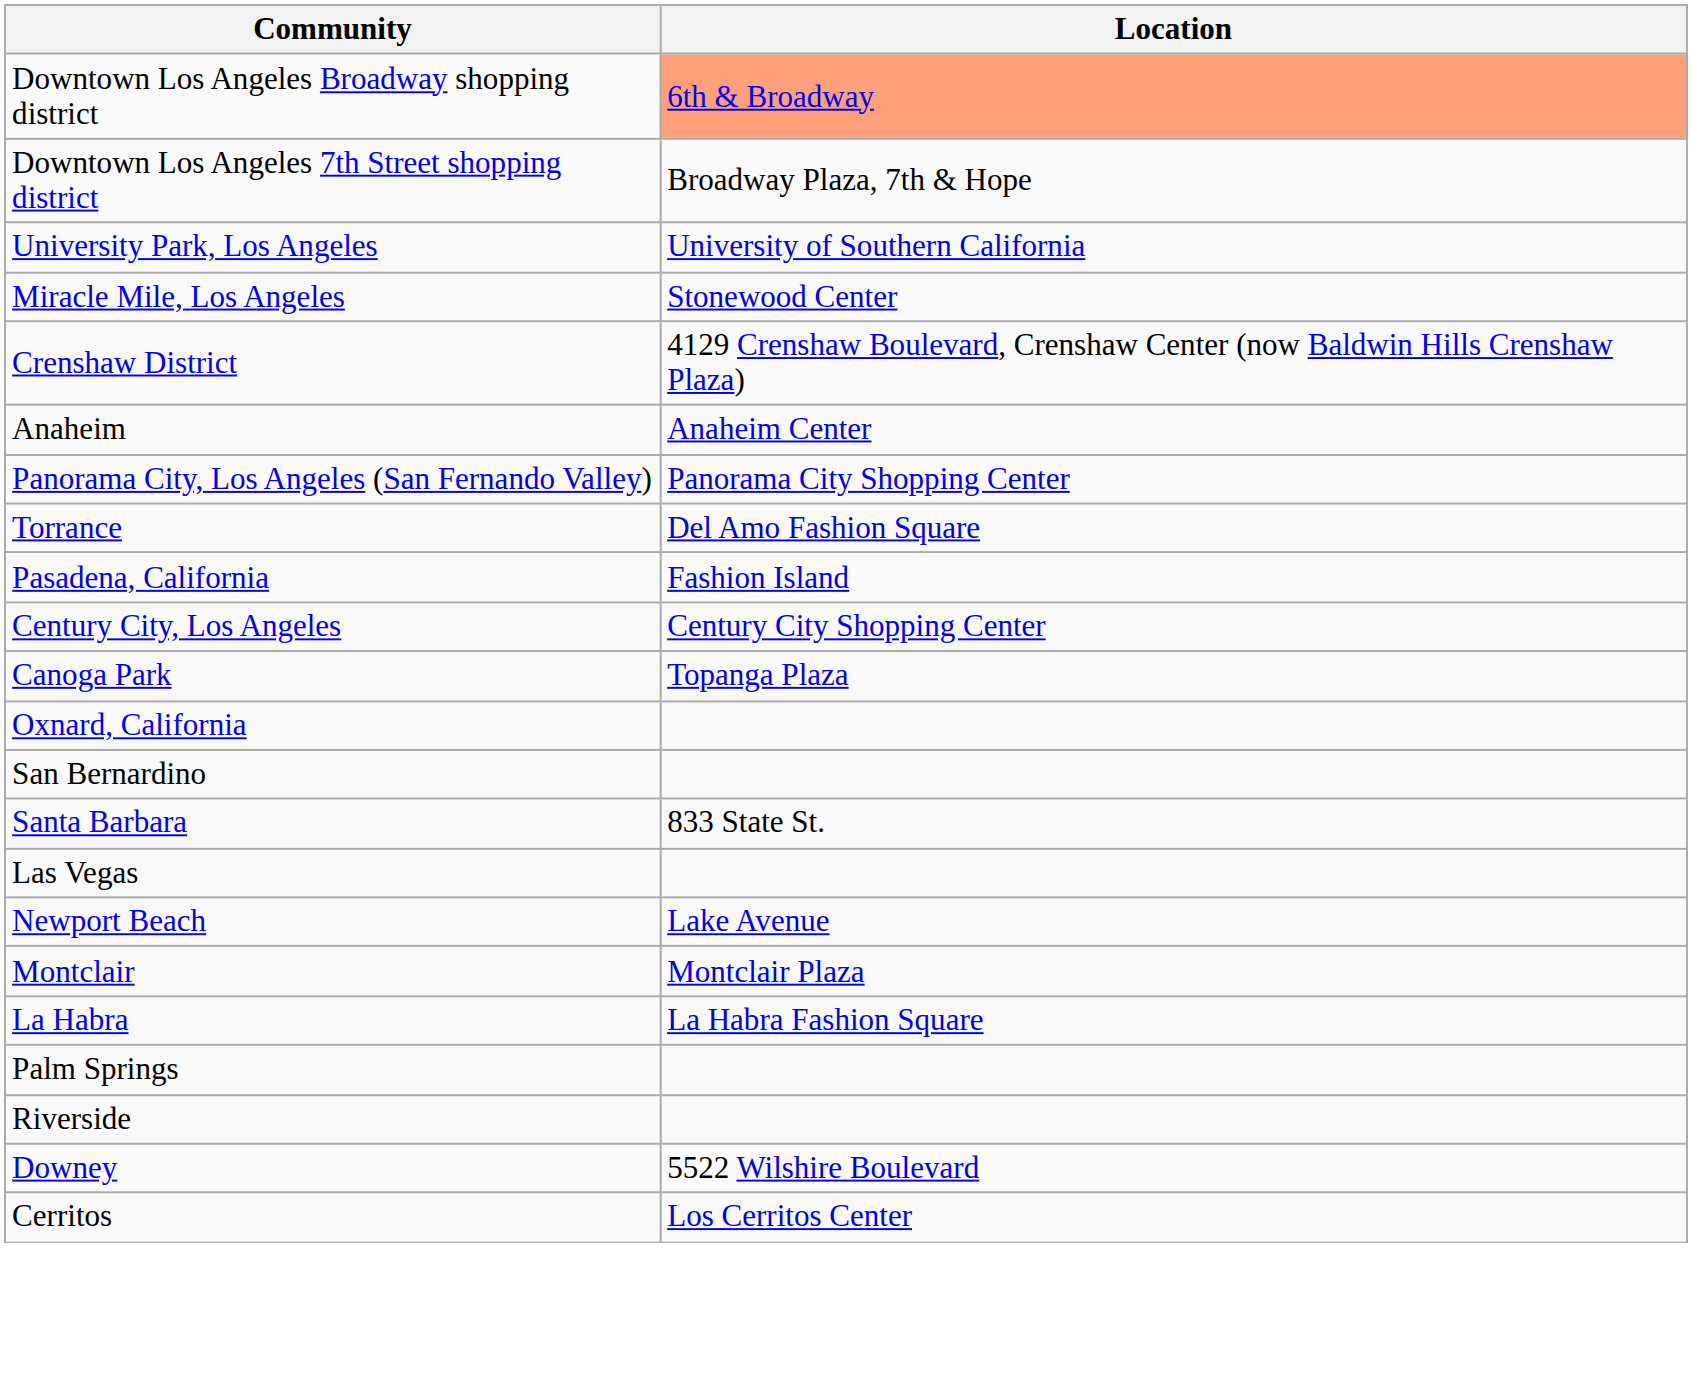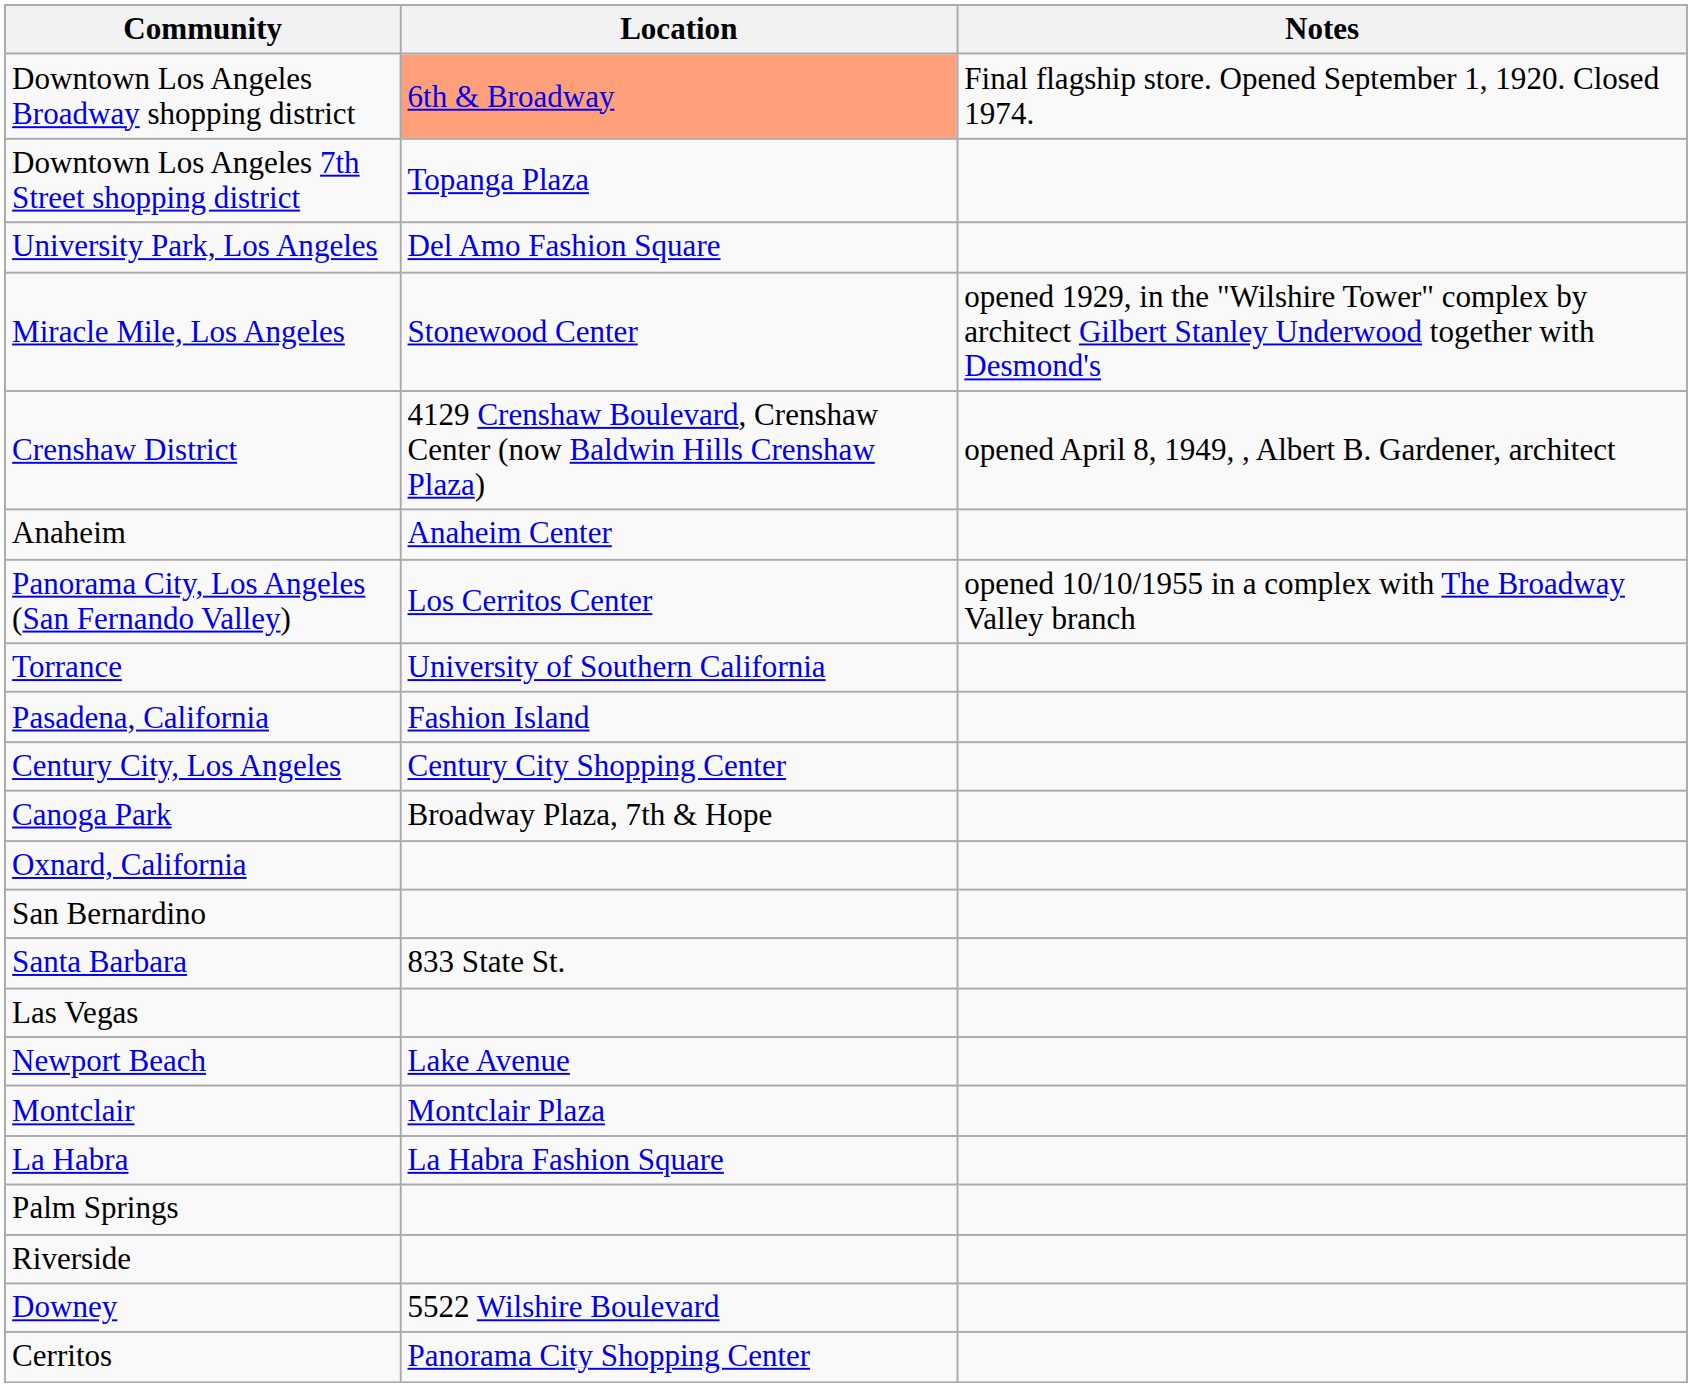 <table class="wikitable">
 <tr>
 <th>Community</th>
 <th>Location</th>
+<th>Notes</th>
 </tr>
 <tr>
 <td>Downtown Los Angeles <a href='#'>Broadway</a> shopping district</td>
 <td style="background: lightsalmon;"><a href='#'>6th & Broadway</a></td>
+<td>Final flagship store.  Opened September 1, 1920. Closed 1974.</td>
 </tr>
 <tr>
 <td>Downtown Los Angeles <a href='#'>7th Street shopping district</a></td>
-<td>Broadway Plaza, 7th & Hope</td>
+<td><a href='#'>Topanga Plaza</a></td>
+<td></td>
 </tr>
 <tr>
 <td><a href='#'>University Park, Los Angeles</a></td>
-<td><a href='#'>University of Southern California</a></td>
+<td><a href='#'>Del Amo Fashion Square</a></td>
+<td></td>
 </tr>
 <tr>
 <td><a href='#'>Miracle Mile, Los Angeles</a></td>
 <td><a href='#'>Stonewood Center</a></td>
+<td>opened 1929, in the "Wilshire Tower" complex by architect <a href='#'>Gilbert Stanley Underwood</a> together with <a href='#'>Desmond's</a></td>
 </tr>
 <tr>
 <td><a href='#'>Crenshaw District</a></td>
 <td>4129 <a href='#'>Crenshaw Boulevard</a>, Crenshaw Center (now <a href='#'>Baldwin Hills Crenshaw Plaza</a>)</td>
+<td>opened April 8, 1949, , Albert B. Gardener, architect</td>
 </tr>
 <tr>
 <td>Anaheim</td>
 <td><a href='#'>Anaheim Center</a></td>
+<td></td>
 </tr>
 <tr>
 <td><a href='#'>Panorama City, Los Angeles</a> (<a href='#'>San Fernando Valley</a>)</td>
-<td><a href='#'>Panorama City Shopping Center</a></td>
+<td><a href='#'>Los Cerritos Center</a></td>
+<td>opened 10/10/1955 in a complex with <a href='#'>The Broadway</a> Valley branch</td>
 </tr>
 <tr>
 <td><a href='#'>Torrance</a></td>
-<td><a href='#'>Del Amo Fashion Square</a></td>
+<td><a href='#'>University of Southern California</a></td>
+<td></td>
 </tr>
 <tr>
 <td><a href='#'>Pasadena, California</a></td>
 <td><a href='#'>Fashion Island</a></td>
+<td></td>
 </tr>
 <tr>
 <td><a href='#'>Century City, Los Angeles</a></td>
 <td><a href='#'>Century City Shopping Center</a></td>
+<td></td>
 </tr>
 <tr>
 <td><a href='#'>Canoga Park</a></td>
-<td><a href='#'>Topanga Plaza</a></td>
+<td>Broadway Plaza, 7th & Hope</td>
+<td></td>
 </tr>
 <tr>
 <td><a href='#'>Oxnard, California</a></td>
+<td></td>
 <td></td>
 </tr>
 <tr>
 <td>San Bernardino</td>
 <td></td>
+<td></td>
 </tr>
 <tr>
 <td><a href='#'>Santa Barbara</a></td>
 <td>833 State St.</td>
+<td></td>
 </tr>
 <tr>
 <td>Las Vegas</td>
+<td></td>
 <td></td>
 </tr>
 <tr>
 <td><a href='#'>Newport Beach</a></td>
 <td><a href='#'>Lake Avenue</a></td>
+<td></td>
 </tr>
 <tr>
 <td><a href='#'>Montclair</a></td>
 <td><a href='#'>Montclair Plaza</a></td>
+<td></td>
 </tr>
 <tr>
 <td><a href='#'>La Habra</a></td>
 <td><a href='#'>La Habra Fashion Square</a></td>
+<td></td>
 </tr>
 <tr>
 <td>Palm Springs</td>
+<td></td>
 <td></td>
 </tr>
 <tr>
 <td>Riverside</td>
 <td></td>
+<td></td>
 </tr>
 <tr>
 <td><a href='#'>Downey</a></td>
 <td>5522 <a href='#'>Wilshire Boulevard</a></td>
+<td></td>
 </tr>
 <tr>
 <td>Cerritos</td>
-<td><a href='#'>Los Cerritos Center</a></td>
+<td><a href='#'>Panorama City Shopping Center</a></td>
+<td></td>
 </tr>
 </table>
